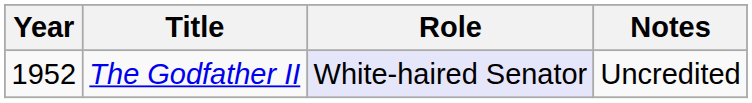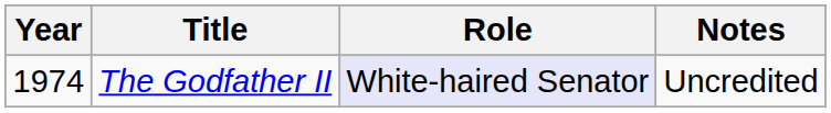 <table class="wikitable">
 <tr>
 <th>Year</th>
 <th>Title</th>
 <th>Role</th>
 <th>Notes</th>
 </tr>
 <tr>
-<td>1952</td>
+<td>1974</td>
 <td><em><a href='#'>The Godfather II</a></em></td>
 <td style="background: lavender;">White-haired Senator</td>
 <td>Uncredited</td>
 </tr>
 </table>
